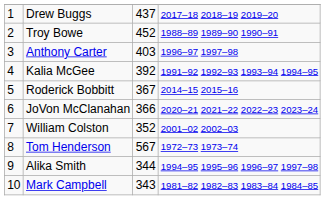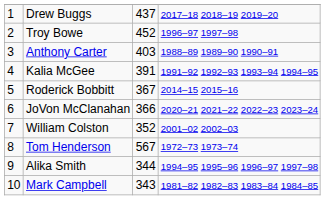 <table class="wikitable">
 <tr>
 </tr>
 <tr>
 <td>1</td>
 <td>Drew Buggs</td>
 <td>437</td>
 <td style="font-size:80%;"><a href='#'>2017–18</a> <a href='#'>2018–19</a> <a href='#'>2019–20</a></td>
 </tr>
 <tr>
 <td>2</td>
 <td>Troy Bowe</td>
 <td>452</td>
-<td style="font-size:80%;"><a href='#'>1988–89</a> <a href='#'>1989–90</a> <a href='#'>1990–91</a></td>
+<td style="font-size:80%;"><a href='#'>1996–97</a> <a href='#'>1997–98</a></td>
 </tr>
 <tr>
 <td>3</td>
 <td><a href='#'>Anthony Carter</a></td>
 <td>403</td>
-<td style="font-size:80%;"><a href='#'>1996–97</a> <a href='#'>1997–98</a></td>
+<td style="font-size:80%;"><a href='#'>1988–89</a> <a href='#'>1989–90</a> <a href='#'>1990–91</a></td>
 </tr>
 <tr>
 <td>4</td>
 <td>Kalia McGee</td>
-<td>392</td>
+<td>391</td>
 <td style="font-size:80%;"><a href='#'>1991–92</a> <a href='#'>1992–93</a> <a href='#'>1993–94</a> <a href='#'>1994–95</a></td>
 </tr>
 <tr>
 <td>5</td>
 <td>Roderick Bobbitt</td>
 <td>367</td>
 <td style="font-size:80%;"><a href='#'>2014–15</a> <a href='#'>2015–16</a></td>
 </tr>
 <tr>
 <td>6</td>
 <td>JoVon McClanahan</td>
 <td>366</td>
 <td style="font-size:80%;"><a href='#'>2020–21</a> <a href='#'>2021–22</a> <a href='#'>2022–23</a> <a href='#'>2023–24</a></td>
 </tr>
 <tr>
 <td>7</td>
 <td>William Colston</td>
 <td>352</td>
 <td style="font-size:80%;"><a href='#'>2001–02</a> <a href='#'>2002–03</a></td>
 </tr>
 <tr>
 <td>8</td>
 <td><a href='#'>Tom Henderson</a></td>
 <td>567</td>
 <td style="font-size:80%;"><a href='#'>1972–73</a> <a href='#'>1973–74</a></td>
 </tr>
 <tr>
 <td>9</td>
 <td>Alika Smith</td>
 <td>344</td>
 <td style="font-size:80%;"><a href='#'>1994–95</a> <a href='#'>1995–96</a> <a href='#'>1996–97</a> <a href='#'>1997–98</a></td>
 </tr>
 <tr>
 <td>10</td>
 <td><a href='#'>Mark Campbell</a></td>
 <td>343</td>
 <td style="font-size:80%;"><a href='#'>1981–82</a> <a href='#'>1982–83</a> <a href='#'>1983–84</a> <a href='#'>1984–85</a></td>
 </tr>
 </table>
